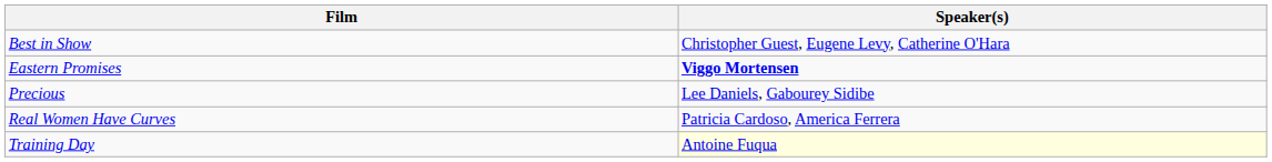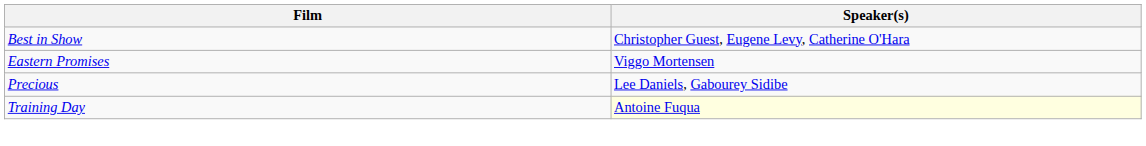 <table class="sortable wikitable" width="100%" cellpadding="5">
 <tr>
 <th scope="col" width="32%">Film</th>
 <th scope="col" width="28%">Speaker(s)</th>
 </tr>
 <tr>
 <td><em><a href='#'>Best in Show</a></em></td>
 <td><a href='#'>Christopher Guest</a>, <a href='#'>Eugene Levy</a>, <a href='#'>Catherine O'Hara</a></td>
 </tr>
 <tr>
 <td><em><a href='#'>Eastern Promises</a></em></td>
-<td><strong><a href='#'>Viggo Mortensen</a></strong></td>
+<td><a href='#'>Viggo Mortensen</a></td>
 </tr>
 <tr>
 <td><em><a href='#'>Precious</a></em></td>
 <td><a href='#'>Lee Daniels</a>, <a href='#'>Gabourey Sidibe</a></td>
 </tr>
 <tr>
-<td><em><a href='#'>Real Women Have Curves</a></em></td>
-<td><a href='#'>Patricia Cardoso</a>, <a href='#'>America Ferrera</a></td>
-</tr>
-<tr>
 <td><em><a href='#'>Training Day</a></em></td>
 <td style="background: lightyellow;"><a href='#'>Antoine Fuqua</a></td>
 </tr>
 </table>
